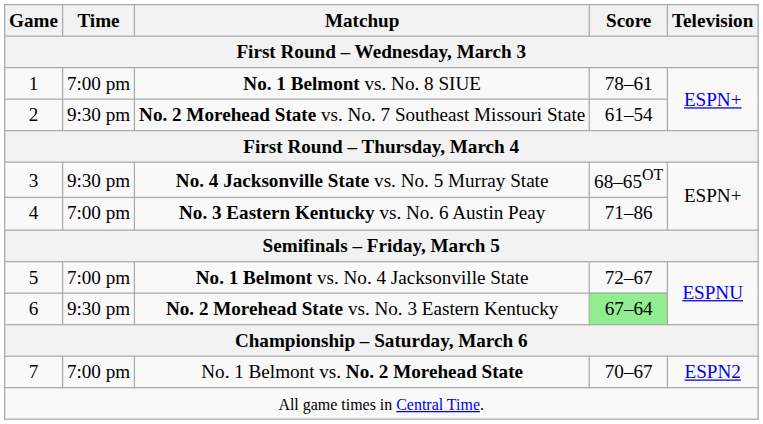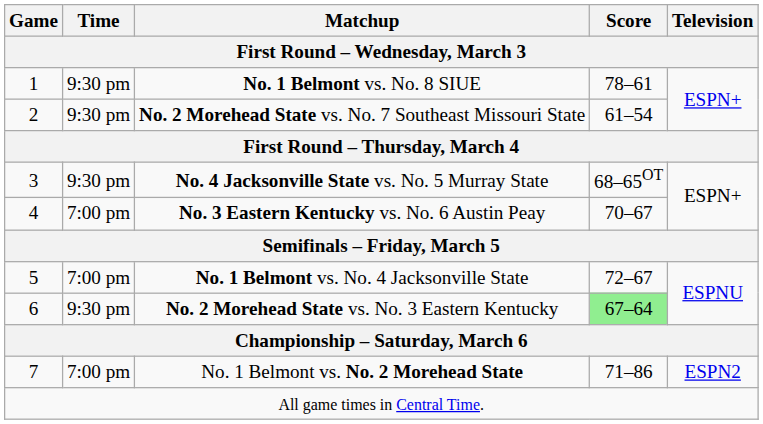 <table class="wikitable" style="font-size: 95%;text-align:center">
 <tr>
 <th>Game</th>
 <th>Time</th>
 <th>Matchup</th>
 <th>Score</th>
 <th>Television</th>
 </tr>
 <tr>
 <th colspan=5>First Round – Wednesday, March 3</th>
 </tr>
 <tr>
 <td>1</td>
-<td>7:00 pm</td>
+<td>9:30 pm</td>
 <td><strong>No. 1 Belmont</strong> vs. No. 8 SIUE</td>
 <td>78–61</td>
 <td rowspan=2><a href='#'>ESPN+</a></td>
 </tr>
 <tr>
 <td>2</td>
 <td>9:30 pm</td>
 <td><strong>No. 2 Morehead State</strong> vs. No. 7 Southeast Missouri State</td>
 <td>61–54</td>
 </tr>
 <tr>
 <th colspan=5>First Round – Thursday, March 4</th>
 </tr>
 <tr>
 <td>3</td>
 <td>9:30 pm</td>
 <td><strong>No. 4 Jacksonville State</strong> vs. No. 5 Murray State</td>
 <td>68–65<sup>OT</sup></td>
 <td rowspan=2>ESPN+</td>
 </tr>
 <tr>
 <td>4</td>
 <td>7:00 pm</td>
 <td><strong>No. 3 Eastern Kentucky</strong> vs. No. 6 Austin Peay</td>
-<td>71–86</td>
+<td>70–67</td>
 </tr>
 <tr>
 <th colspan=5>Semifinals – Friday, March 5</th>
 </tr>
 <tr>
 <td>5</td>
 <td>7:00 pm</td>
 <td><strong>No. 1 Belmont</strong> vs. No. 4 Jacksonville State</td>
 <td>72–67</td>
 <td rowspan=2><a href='#'>ESPNU</a></td>
 </tr>
 <tr>
 <td>6</td>
 <td>9:30 pm</td>
 <td><strong>No. 2 Morehead State</strong> vs. No. 3 Eastern Kentucky</td>
 <td style="background: lightgreen;">67–64</td>
 </tr>
 <tr>
 <th colspan=5>Championship – Saturday, March 6</th>
 </tr>
 <tr>
 <td>7</td>
 <td>7:00 pm</td>
 <td>No. 1 Belmont vs. <strong>No. 2 Morehead State</strong></td>
-<td>70–67</td>
+<td>71–86</td>
 <td><a href='#'>ESPN2</a></td>
 </tr>
 <tr>
 <td colspan=5><small>All game times in <a href='#'>Central Time</a>.</small></td>
 </tr>
 </table>
